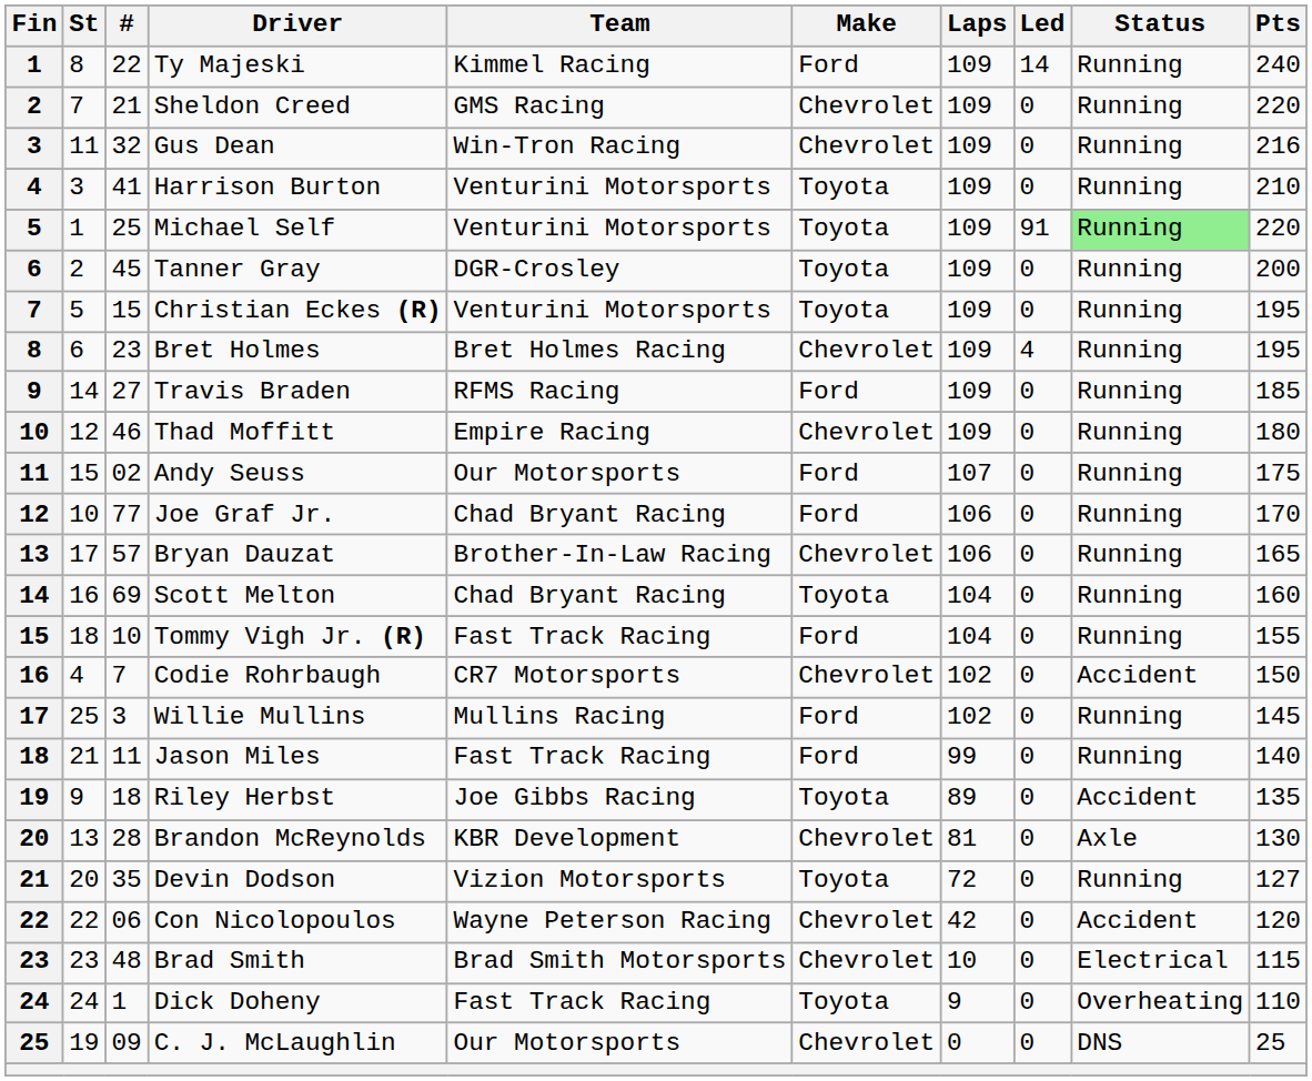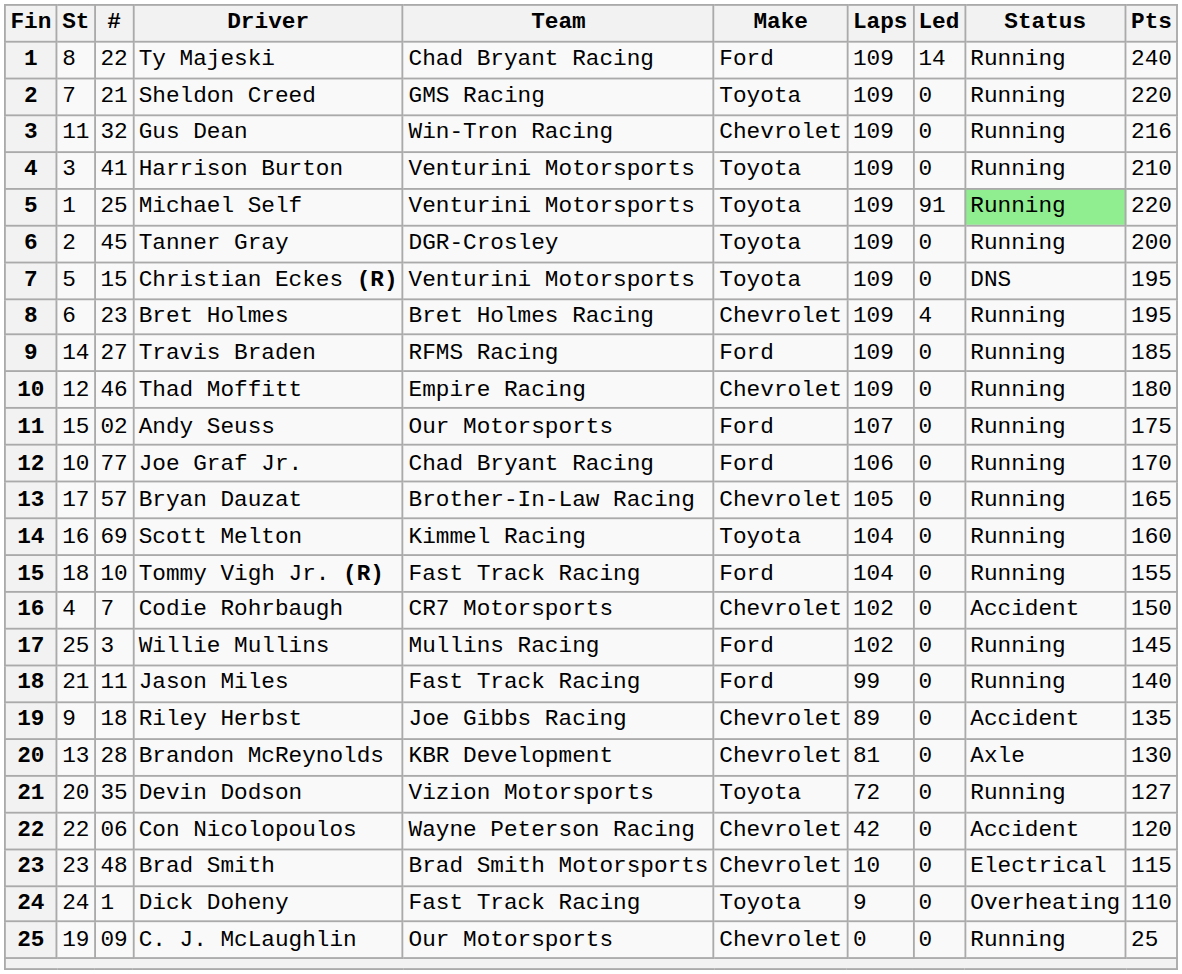 <table class="wikitable" style="font-size:95%">
 <tr>
 <th>Fin</th>
 <th>St</th>
 <th>#</th>
 <th>Driver</th>
 <th>Team</th>
 <th>Make</th>
 <th>Laps</th>
 <th>Led</th>
 <th>Status</th>
 <th>Pts</th>
 </tr>
 <tr>
 <th>1</th>
 <td>8</td>
 <td>22</td>
 <td>Ty Majeski</td>
-<td>Kimmel Racing</td>
+<td>Chad Bryant Racing</td>
 <td>Ford</td>
 <td>109</td>
 <td>14</td>
 <td>Running</td>
 <td>240</td>
 </tr>
 <tr>
 <th>2</th>
 <td>7</td>
 <td>21</td>
 <td>Sheldon Creed</td>
 <td>GMS Racing</td>
-<td>Chevrolet</td>
+<td>Toyota</td>
 <td>109</td>
 <td>0</td>
 <td>Running</td>
 <td>220</td>
 </tr>
 <tr>
 <th>3</th>
 <td>11</td>
 <td>32</td>
 <td>Gus Dean</td>
 <td>Win-Tron Racing</td>
 <td>Chevrolet</td>
 <td>109</td>
 <td>0</td>
 <td>Running</td>
 <td>216</td>
 </tr>
 <tr>
 <th>4</th>
 <td>3</td>
 <td>41</td>
 <td>Harrison Burton</td>
 <td>Venturini Motorsports</td>
 <td>Toyota</td>
 <td>109</td>
 <td>0</td>
 <td>Running</td>
 <td>210</td>
 </tr>
 <tr>
 <th>5</th>
 <td>1</td>
 <td>25</td>
 <td>Michael Self</td>
 <td>Venturini Motorsports</td>
 <td>Toyota</td>
 <td>109</td>
 <td>91</td>
 <td style="background: lightgreen;">Running</td>
 <td>220</td>
 </tr>
 <tr>
 <th>6</th>
 <td>2</td>
 <td>45</td>
 <td>Tanner Gray</td>
 <td>DGR-Crosley</td>
 <td>Toyota</td>
 <td>109</td>
 <td>0</td>
 <td>Running</td>
 <td>200</td>
 </tr>
 <tr>
 <th>7</th>
 <td>5</td>
 <td>15</td>
 <td>Christian Eckes <strong>(R)</strong></td>
 <td>Venturini Motorsports</td>
 <td>Toyota</td>
 <td>109</td>
 <td>0</td>
-<td>Running</td>
+<td>DNS</td>
 <td>195</td>
 </tr>
 <tr>
 <th>8</th>
 <td>6</td>
 <td>23</td>
 <td>Bret Holmes</td>
 <td>Bret Holmes Racing</td>
 <td>Chevrolet</td>
 <td>109</td>
 <td>4</td>
 <td>Running</td>
 <td>195</td>
 </tr>
 <tr>
 <th>9</th>
 <td>14</td>
 <td>27</td>
 <td>Travis Braden</td>
 <td>RFMS Racing</td>
 <td>Ford</td>
 <td>109</td>
 <td>0</td>
 <td>Running</td>
 <td>185</td>
 </tr>
 <tr>
 <th>10</th>
 <td>12</td>
 <td>46</td>
 <td>Thad Moffitt</td>
 <td>Empire Racing</td>
 <td>Chevrolet</td>
 <td>109</td>
 <td>0</td>
 <td>Running</td>
 <td>180</td>
 </tr>
 <tr>
 <th>11</th>
 <td>15</td>
 <td>02</td>
 <td>Andy Seuss</td>
 <td>Our Motorsports</td>
 <td>Ford</td>
 <td>107</td>
 <td>0</td>
 <td>Running</td>
 <td>175</td>
 </tr>
 <tr>
 <th>12</th>
 <td>10</td>
 <td>77</td>
 <td>Joe Graf Jr.</td>
 <td>Chad Bryant Racing</td>
 <td>Ford</td>
 <td>106</td>
 <td>0</td>
 <td>Running</td>
 <td>170</td>
 </tr>
 <tr>
 <th>13</th>
 <td>17</td>
 <td>57</td>
 <td>Bryan Dauzat</td>
 <td>Brother-In-Law Racing</td>
 <td>Chevrolet</td>
-<td>106</td>
+<td>105</td>
 <td>0</td>
 <td>Running</td>
 <td>165</td>
 </tr>
 <tr>
 <th>14</th>
 <td>16</td>
 <td>69</td>
 <td>Scott Melton</td>
-<td>Chad Bryant Racing</td>
+<td>Kimmel Racing</td>
 <td>Toyota</td>
 <td>104</td>
 <td>0</td>
 <td>Running</td>
 <td>160</td>
 </tr>
 <tr>
 <th>15</th>
 <td>18</td>
 <td>10</td>
 <td>Tommy Vigh Jr. <strong>(R)</strong></td>
 <td>Fast Track Racing</td>
 <td>Ford</td>
 <td>104</td>
 <td>0</td>
 <td>Running</td>
 <td>155</td>
 </tr>
 <tr>
 <th>16</th>
 <td>4</td>
 <td>7</td>
 <td>Codie Rohrbaugh</td>
 <td>CR7 Motorsports</td>
 <td>Chevrolet</td>
 <td>102</td>
 <td>0</td>
 <td>Accident</td>
 <td>150</td>
 </tr>
 <tr>
 <th>17</th>
 <td>25</td>
 <td>3</td>
 <td>Willie Mullins</td>
 <td>Mullins Racing</td>
 <td>Ford</td>
 <td>102</td>
 <td>0</td>
 <td>Running</td>
 <td>145</td>
 </tr>
 <tr>
 <th>18</th>
 <td>21</td>
 <td>11</td>
 <td>Jason Miles</td>
 <td>Fast Track Racing</td>
 <td>Ford</td>
 <td>99</td>
 <td>0</td>
 <td>Running</td>
 <td>140</td>
 </tr>
 <tr>
 <th>19</th>
 <td>9</td>
 <td>18</td>
 <td>Riley Herbst</td>
 <td>Joe Gibbs Racing</td>
-<td>Toyota</td>
+<td>Chevrolet</td>
 <td>89</td>
 <td>0</td>
 <td>Accident</td>
 <td>135</td>
 </tr>
 <tr>
 <th>20</th>
 <td>13</td>
 <td>28</td>
 <td>Brandon McReynolds</td>
 <td>KBR Development</td>
 <td>Chevrolet</td>
 <td>81</td>
 <td>0</td>
 <td>Axle</td>
 <td>130</td>
 </tr>
 <tr>
 <th>21</th>
 <td>20</td>
 <td>35</td>
 <td>Devin Dodson</td>
 <td>Vizion Motorsports</td>
 <td>Toyota</td>
 <td>72</td>
 <td>0</td>
 <td>Running</td>
 <td>127</td>
 </tr>
 <tr>
 <th>22</th>
 <td>22</td>
 <td>06</td>
 <td>Con Nicolopoulos</td>
 <td>Wayne Peterson Racing</td>
 <td>Chevrolet</td>
 <td>42</td>
 <td>0</td>
 <td>Accident</td>
 <td>120</td>
 </tr>
 <tr>
 <th>23</th>
 <td>23</td>
 <td>48</td>
 <td>Brad Smith</td>
 <td>Brad Smith Motorsports</td>
 <td>Chevrolet</td>
 <td>10</td>
 <td>0</td>
 <td>Electrical</td>
 <td>115</td>
 </tr>
 <tr>
 <th>24</th>
 <td>24</td>
 <td>1</td>
 <td>Dick Doheny</td>
 <td>Fast Track Racing</td>
 <td>Toyota</td>
 <td>9</td>
 <td>0</td>
 <td>Overheating</td>
 <td>110</td>
 </tr>
 <tr>
 <th>25</th>
 <td>19</td>
 <td>09</td>
 <td>C. J. McLaughlin</td>
 <td>Our Motorsports</td>
 <td>Chevrolet</td>
 <td>0</td>
 <td>0</td>
-<td>DNS</td>
+<td>Running</td>
 <td>25</td>
 </tr>
 <tr>
 <th colspan="10"></th>
 </tr>
 </table>
